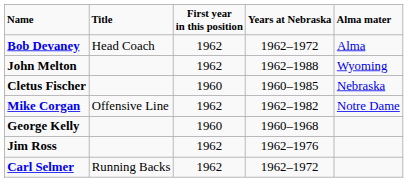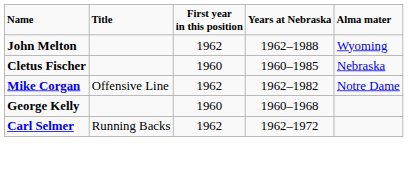 <table class="wikitable">
 <tr style="font-size:smaller">
 <td><strong>Name</strong></td>
 <td><strong>Title</strong></td>
 <td align="center"><strong>First year<br>in this position</strong></td>
 <td align="center"><strong>Years at Nebraska</strong></td>
 <td><strong>Alma mater</strong></td>
-</tr>
-<tr>
-<td><strong><a href='#'>Bob Devaney</a></strong></td>
-<td>Head Coach</td>
-<td align="center">1962</td>
-<td align="center">1962–1972</td>
-<td><a href='#'>Alma</a></td>
 </tr>
 <tr>
 <td><strong>John Melton</strong></td>
 <td></td>
 <td align="center">1962</td>
 <td align="center">1962–1988</td>
 <td><a href='#'>Wyoming</a></td>
 </tr>
 <tr>
 <td><strong>Cletus Fischer</strong></td>
 <td></td>
 <td align="center">1960</td>
 <td align="center">1960–1985</td>
 <td><a href='#'>Nebraska</a></td>
 </tr>
 <tr>
 <td><strong><a href='#'>Mike Corgan</a></strong></td>
 <td>Offensive Line</td>
 <td align="center">1962</td>
 <td align="center">1962–1982</td>
 <td><a href='#'>Notre Dame</a></td>
 </tr>
 <tr>
 <td><strong>George Kelly</strong></td>
 <td></td>
 <td align="center">1960</td>
 <td align="center">1960–1968</td>
 <td></td>
 </tr>
 <tr>
-<td><strong>Jim Ross</strong></td>
-<td></td>
-<td align="center">1962</td>
-<td align="center">1962–1976</td>
-<td></td>
-</tr>
-<tr>
 <td><strong><a href='#'>Carl Selmer</a></strong></td>
 <td>Running Backs</td>
 <td align="center">1962</td>
 <td align="center">1962–1972</td>
 <td></td>
 </tr>
 </table>
